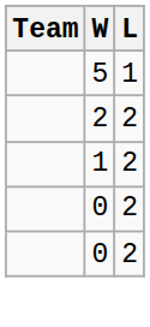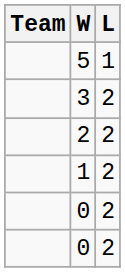 <table class=wikitable>
 <tr>
 <th>Team</th>
 <th>W</th>
 <th>L</th>
 </tr>
 <tr>
 <td></td>
 <td>5</td>
 <td>1</td>
+</tr>
+<tr>
+<td></td>
+<td>3</td>
+<td>2</td>
 </tr>
 <tr>
 <td></td>
 <td>2</td>
 <td>2</td>
 </tr>
 <tr>
 <td></td>
 <td>1</td>
 <td>2</td>
 </tr>
 <tr>
 <td></td>
 <td>0</td>
 <td>2</td>
 </tr>
 <tr>
 <td></td>
 <td>0</td>
 <td>2</td>
 </tr>
 </table>
